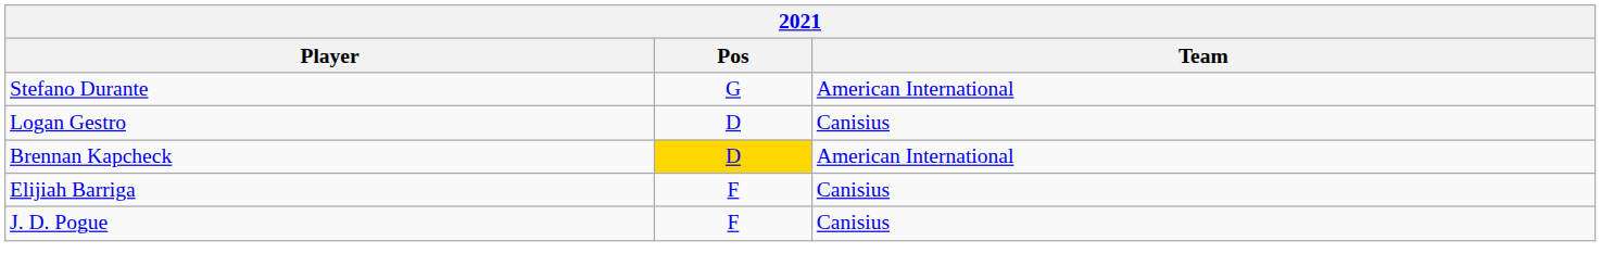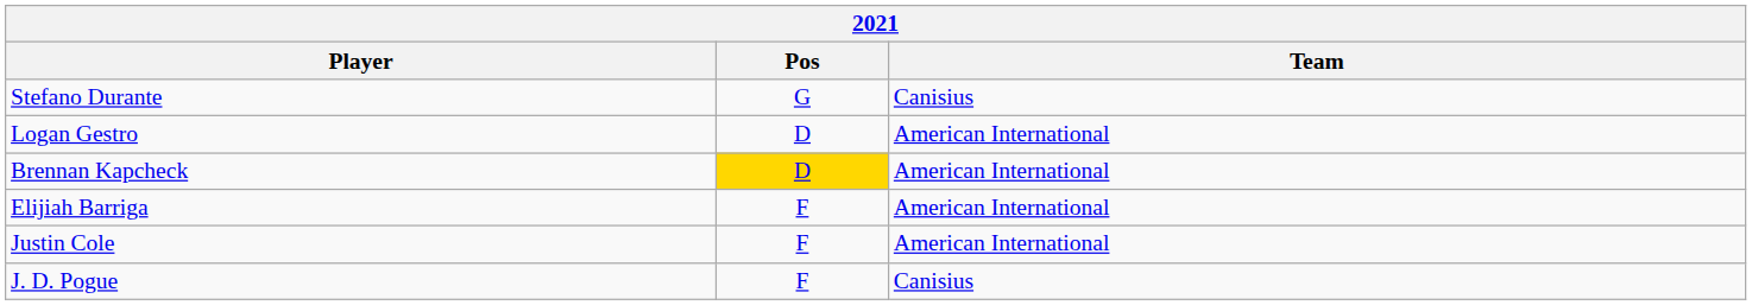 <table class="wikitable" width=95%>
 <tr>
 <th colspan=3><a href='#'>2021</a></th>
 </tr>
 <tr>
 <th>Player</th>
 <th>Pos</th>
 <th>Team</th>
 </tr>
 <tr>
 <td><a href='#'>Stefano Durante</a></td>
 <td style="text-align:center;"><a href='#'>G</a></td>
-<td><a href='#'>American International</a></td>
+<td><a href='#'>Canisius</a></td>
 </tr>
 <tr>
 <td><a href='#'>Logan Gestro</a></td>
 <td style="text-align:center;"><a href='#'>D</a></td>
-<td><a href='#'>Canisius</a></td>
+<td><a href='#'>American International</a></td>
 </tr>
 <tr>
 <td><a href='#'>Brennan Kapcheck</a></td>
 <td style="background: gold; text-align:center;"><a href='#'>D</a></td>
 <td><a href='#'>American International</a></td>
 </tr>
 <tr>
 <td><a href='#'>Elijiah Barriga</a></td>
 <td style="text-align:center;"><a href='#'>F</a></td>
-<td><a href='#'>Canisius</a></td>
+<td><a href='#'>American International</a></td>
+</tr>
+<tr>
+<td><a href='#'>Justin Cole</a></td>
+<td style="text-align:center;"><a href='#'>F</a></td>
+<td><a href='#'>American International</a></td>
 </tr>
 <tr>
 <td><a href='#'>J. D. Pogue</a></td>
 <td style="text-align:center;"><a href='#'>F</a></td>
 <td><a href='#'>Canisius</a></td>
 </tr>
 </table>
